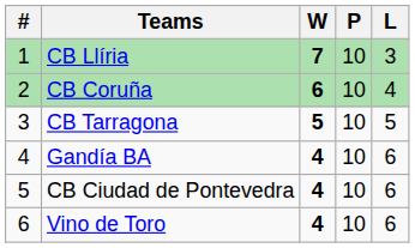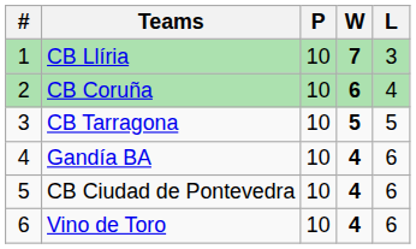 <table class="wikitable" style="text-align: center;">
 <tr>
 <th width=20>#</th>
 <th>Teams</th>
+<th width=20>P</th>
 <th width=20>W</th>
-<th width=20>P</th>
 <th width=20>L</th>
 </tr>
 <tr bgcolor=ACE1AF>
 <td>1</td>
 <td align=left><a href='#'>CB Llíria</a></td>
+<td>10</td>
 <td><strong>7</strong></td>
-<td>10</td>
 <td>3</td>
 </tr>
 <tr bgcolor=ACE1AF>
 <td>2</td>
 <td align=left><a href='#'>CB Coruña</a></td>
+<td>10</td>
 <td><strong>6</strong></td>
-<td>10</td>
 <td>4</td>
 </tr>
 <tr>
 <td>3</td>
 <td align=left><a href='#'>CB Tarragona</a></td>
+<td>10</td>
 <td><strong>5</strong></td>
-<td>10</td>
 <td>5</td>
 </tr>
 <tr>
 <td>4</td>
 <td align=left><a href='#'>Gandía BA</a></td>
+<td>10</td>
 <td><strong>4</strong></td>
-<td>10</td>
 <td>6</td>
 </tr>
 <tr>
 <td>5</td>
 <td align=left>CB Ciudad de Pontevedra</td>
+<td>10</td>
 <td><strong>4</strong></td>
-<td>10</td>
 <td>6</td>
 </tr>
 <tr>
 <td>6</td>
 <td align=left><a href='#'>Vino de Toro</a></td>
+<td>10</td>
 <td><strong>4</strong></td>
-<td>10</td>
 <td>6</td>
 </tr>
 </table>
